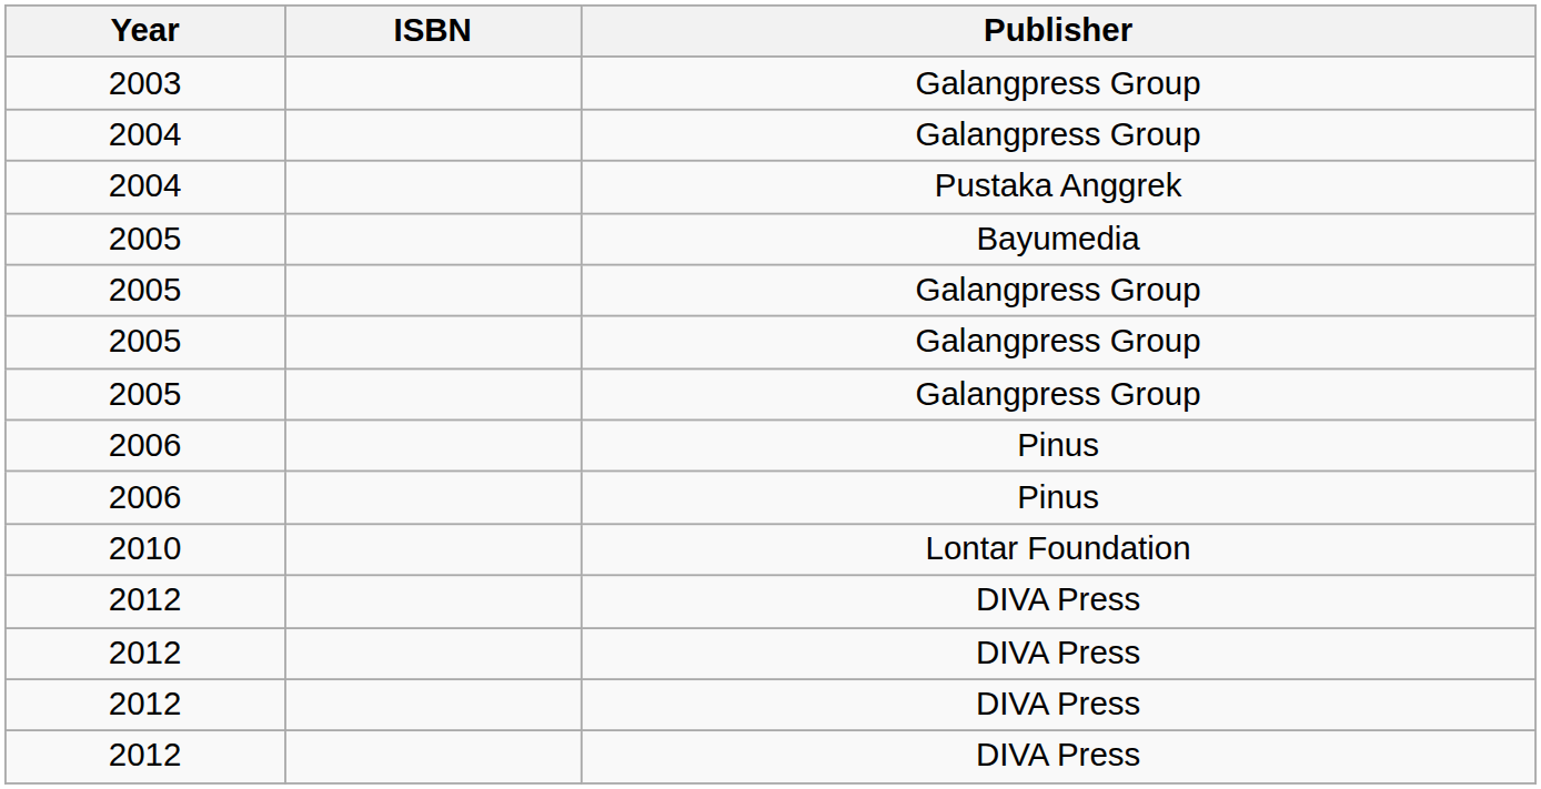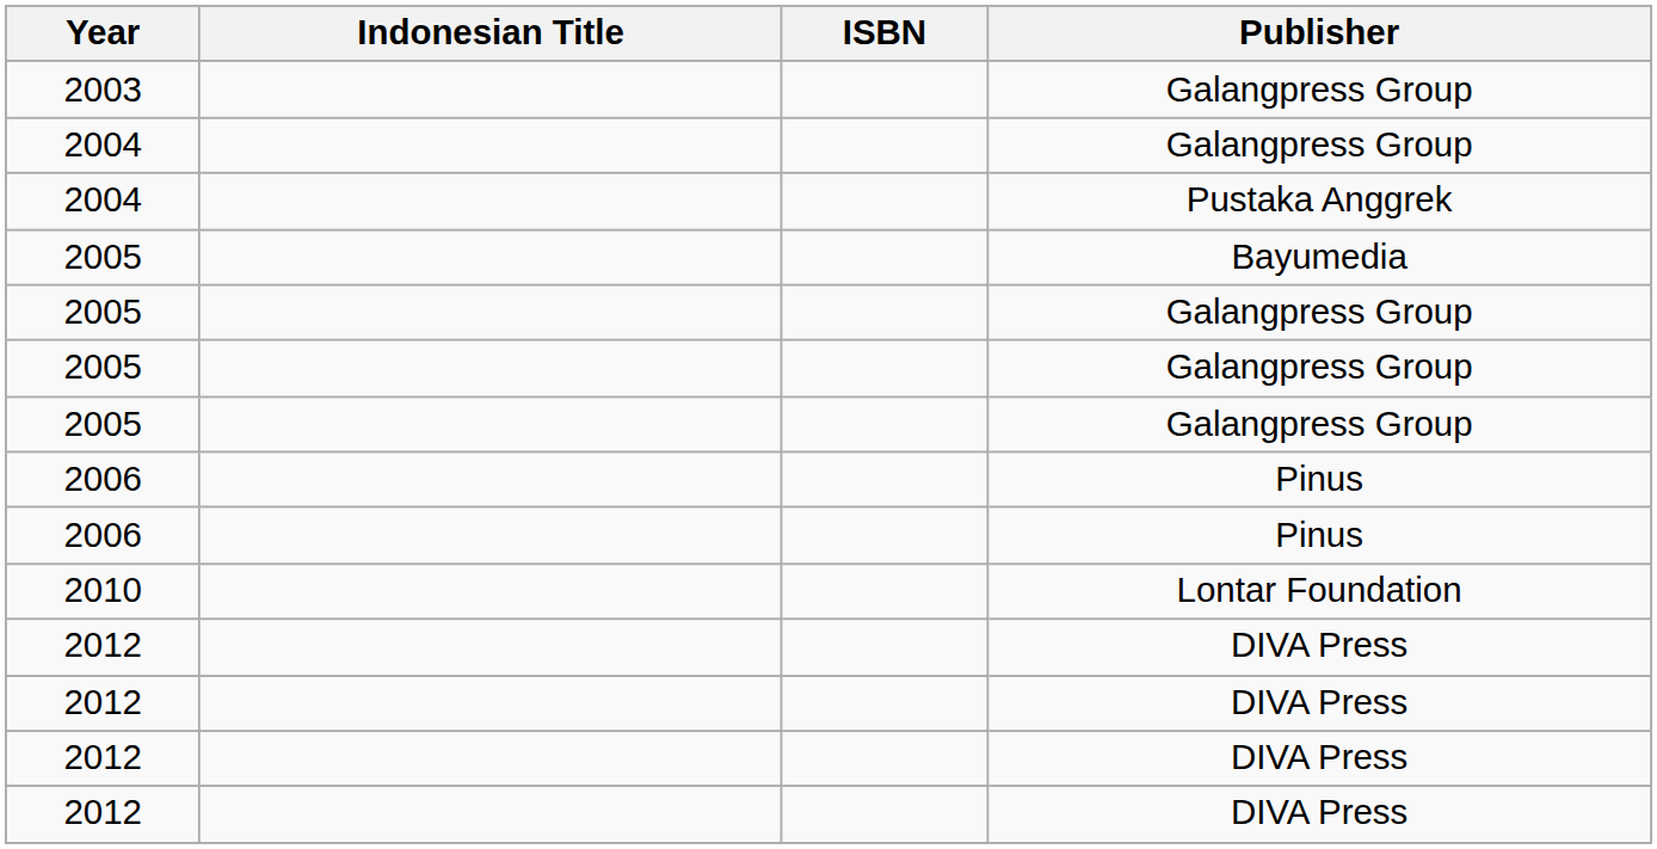 <table class="wikitable" style="text-align:center;" width="750">
 <tr>
 <th>Year</th>
+<th>Indonesian Title</th>
 <th>ISBN</th>
 <th>Publisher</th>
 </tr>
 <tr>
 <td>2003</td>
 <td></td>
-<td>Galangpress Group</td>
-</tr>
-<tr>
-<td>2004</td>
 <td></td>
 <td>Galangpress Group</td>
 </tr>
 <tr>
 <td>2004</td>
 <td></td>
+<td></td>
+<td>Galangpress Group</td>
+</tr>
+<tr>
+<td>2004</td>
+<td></td>
+<td></td>
 <td>Pustaka Anggrek</td>
 </tr>
 <tr>
 <td>2005</td>
+<td></td>
 <td></td>
 <td>Bayumedia</td>
 </tr>
 <tr>
 <td>2005</td>
 <td></td>
-<td>Galangpress Group</td>
-</tr>
-<tr>
-<td>2005</td>
 <td></td>
 <td>Galangpress Group</td>
 </tr>
 <tr>
 <td>2005</td>
 <td></td>
+<td></td>
+<td>Galangpress Group</td>
+</tr>
+<tr>
+<td>2005</td>
+<td></td>
+<td></td>
 <td>Galangpress Group</td>
 </tr>
 <tr>
 <td>2006</td>
+<td></td>
 <td></td>
 <td>Pinus</td>
 </tr>
 <tr>
 <td>2006</td>
 <td></td>
+<td></td>
 <td>Pinus</td>
 </tr>
 <tr>
 <td>2010</td>
+<td></td>
 <td></td>
 <td>Lontar Foundation</td>
 </tr>
 <tr>
 <td>2012</td>
 <td></td>
-<td>DIVA Press</td>
-</tr>
-<tr>
-<td>2012</td>
 <td></td>
 <td>DIVA Press</td>
 </tr>
 <tr>
 <td>2012</td>
 <td></td>
+<td></td>
 <td>DIVA Press</td>
 </tr>
 <tr>
 <td>2012</td>
 <td></td>
+<td></td>
+<td>DIVA Press</td>
+</tr>
+<tr>
+<td>2012</td>
+<td></td>
+<td></td>
 <td>DIVA Press</td>
 </tr>
 </table>
